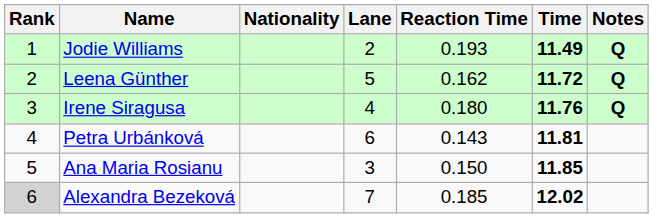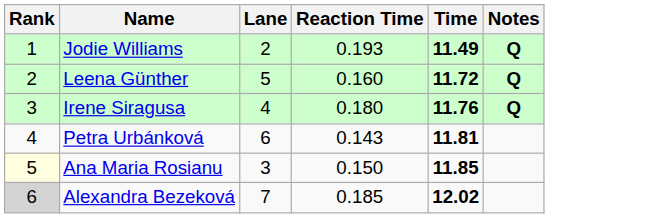 <table class="wikitable sortable" style="text-align:center">
 <tr>
 <th>Rank</th>
 <th>Name</th>
-<th>Nationality</th>
 <th>Lane</th>
 <th>Reaction Time</th>
 <th>Time</th>
 <th>Notes</th>
 </tr>
 <tr bgcolor=ccffcc>
 <td>1</td>
 <td align=left><a href='#'>Jodie Williams</a></td>
-<td align=left></td>
 <td>2</td>
 <td>0.193</td>
 <td><strong>11.49</strong></td>
 <td><strong>Q</strong></td>
 </tr>
 <tr bgcolor=ccffcc>
 <td>2</td>
 <td align=left><a href='#'>Leena Günther</a></td>
-<td align=left></td>
 <td>5</td>
-<td>0.162</td>
+<td>0.160</td>
 <td><strong>11.72</strong></td>
 <td><strong>Q</strong></td>
 </tr>
 <tr bgcolor=ccffcc>
 <td>3</td>
 <td align=left><a href='#'>Irene Siragusa</a></td>
-<td align=left></td>
 <td>4</td>
 <td>0.180</td>
 <td><strong>11.76</strong></td>
 <td><strong>Q</strong></td>
 </tr>
 <tr>
 <td>4</td>
 <td align=left><a href='#'>Petra Urbánková</a></td>
-<td align=left></td>
 <td>6</td>
 <td>0.143</td>
 <td><strong>11.81</strong></td>
 <td></td>
 </tr>
 <tr>
-<td>5</td>
+<td style="background: lightyellow;">5</td>
 <td align=left><a href='#'>Ana Maria Rosianu</a></td>
-<td align=left></td>
 <td>3</td>
 <td>0.150</td>
 <td><strong>11.85</strong></td>
 <td></td>
 </tr>
 <tr>
 <td style="background: lightgrey;">6</td>
 <td align=left><a href='#'>Alexandra Bezeková</a></td>
-<td align=left></td>
 <td>7</td>
 <td>0.185</td>
 <td><strong>12.02</strong></td>
 <td></td>
 </tr>
 </table>
